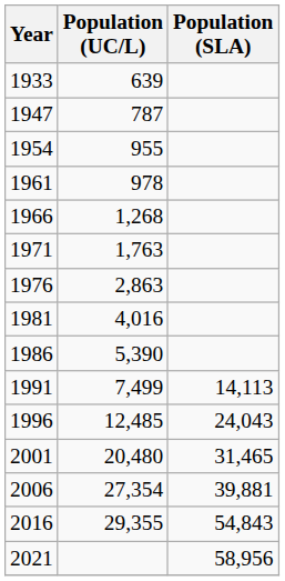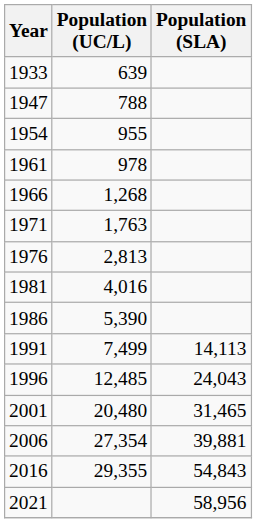 <table class="wikitable" style="text-align:right;">
 <tr>
 <th>Year</th>
 <th>Population<br>(UC/L)</th>
 <th>Population<br>(SLA)</th>
 </tr>
 <tr>
 <td>1933</td>
 <td>639</td>
 <td></td>
 </tr>
 <tr>
 <td>1947</td>
-<td>787</td>
+<td>788</td>
 <td></td>
 </tr>
 <tr>
 <td>1954</td>
 <td>955</td>
 <td></td>
 </tr>
 <tr>
 <td>1961</td>
 <td>978</td>
 <td></td>
 </tr>
 <tr>
 <td>1966</td>
 <td>1,268</td>
 <td></td>
 </tr>
 <tr>
 <td>1971</td>
 <td>1,763</td>
 <td></td>
 </tr>
 <tr>
 <td>1976</td>
-<td>2,863</td>
+<td>2,813</td>
 <td></td>
 </tr>
 <tr>
 <td>1981</td>
 <td>4,016</td>
 <td></td>
 </tr>
 <tr>
 <td>1986</td>
 <td>5,390</td>
 <td></td>
 </tr>
 <tr>
 <td>1991</td>
 <td>7,499</td>
 <td>14,113</td>
 </tr>
 <tr>
 <td>1996</td>
 <td>12,485</td>
 <td>24,043</td>
 </tr>
 <tr>
 <td>2001</td>
 <td>20,480</td>
 <td>31,465</td>
 </tr>
 <tr>
 <td>2006</td>
 <td>27,354</td>
 <td>39,881</td>
 </tr>
 <tr>
 <td>2016</td>
 <td>29,355</td>
 <td>54,843 </td>
 </tr>
 <tr>
 <td>2021</td>
 <td></td>
 <td>58,956 </td>
 </tr>
 <tr>
 </tr>
 </table>
